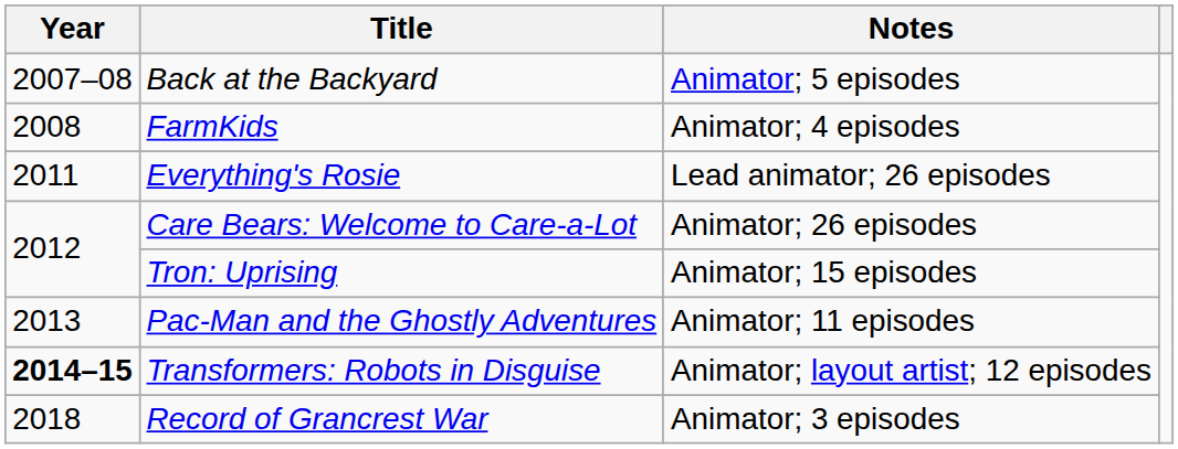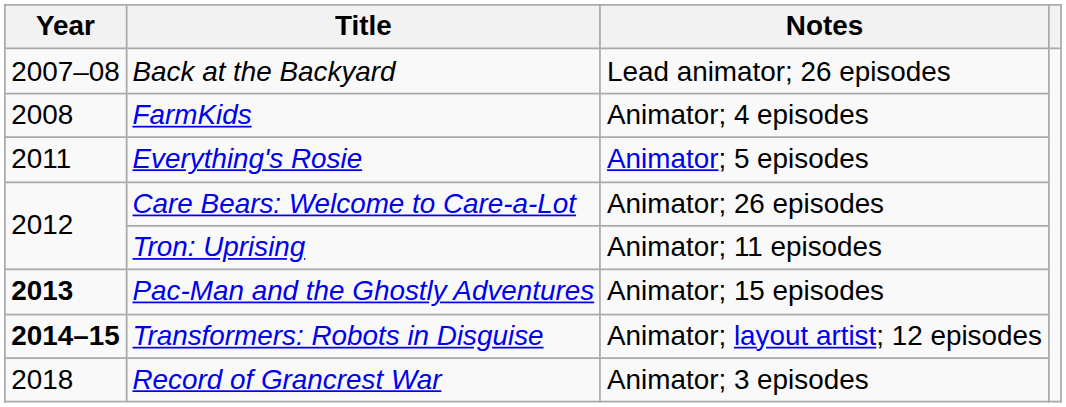 <table class="wikitable">
 <tr>
 <th>Year</th>
 <th>Title</th>
 <th>Notes</th>
 <th></th>
 </tr>
 <tr>
 <td>2007–08</td>
 <td><em>Back at the Backyard</em></td>
-<td><a href='#'>Animator</a>; 5 episodes</td>
+<td>Lead animator; 26 episodes</td>
 <td rowspan="8"></td>
 </tr>
 <tr>
 <td>2008</td>
 <td><em><a href='#'>FarmKids</a></em></td>
 <td>Animator; 4 episodes</td>
 </tr>
 <tr>
 <td>2011</td>
 <td><em><a href='#'>Everything's Rosie</a></em></td>
-<td>Lead animator; 26 episodes</td>
+<td><a href='#'>Animator</a>; 5 episodes</td>
 </tr>
 <tr>
 <td rowspan="2">2012</td>
 <td><em><a href='#'>Care Bears: Welcome to Care-a-Lot</a></em></td>
 <td>Animator; 26 episodes</td>
 </tr>
 <tr>
 <td><em><a href='#'>Tron: Uprising</a></em></td>
-<td>Animator; 15 episodes</td>
+<td>Animator; 11 episodes</td>
 </tr>
 <tr>
-<td>2013</td>
+<td><strong>2013</strong></td>
 <td><em><a href='#'>Pac-Man and the Ghostly Adventures</a></em></td>
-<td>Animator; 11 episodes</td>
+<td>Animator; 15 episodes</td>
 </tr>
 <tr>
 <td><strong>2014–15</strong></td>
 <td><em><a href='#'>Transformers: Robots in Disguise</a></em></td>
 <td>Animator; <a href='#'>layout artist</a>; 12 episodes</td>
 </tr>
 <tr>
 <td>2018</td>
 <td><em><a href='#'>Record of Grancrest War</a></em></td>
 <td>Animator; 3 episodes</td>
 </tr>
 </table>
